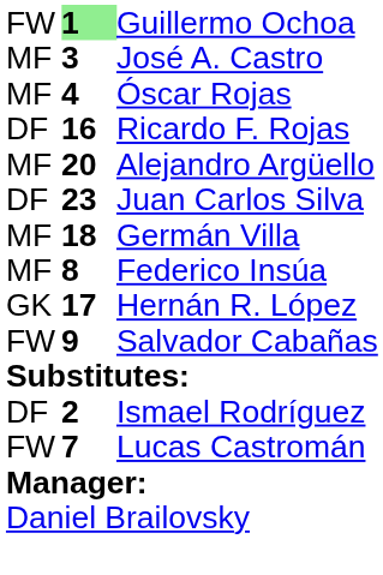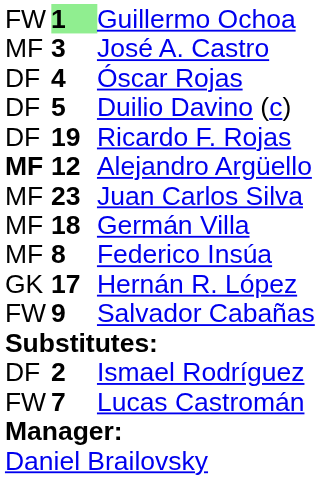 <table cellspacing="0" cellpadding="0" style="font-size:90%; margin:0.2em auto;">
 <tr>
 <th width="25"></th>
 <th width="25"></th>
 </tr>
 <tr>
 <td>FW</td>
 <td style="background: lightgreen;"><strong>1</strong></td>
 <td> <a href='#'>Guillermo Ochoa</a></td>
 </tr>
 <tr>
 <td>MF</td>
 <td><strong>3</strong></td>
 <td> <a href='#'>José A. Castro</a></td>
 <td></td>
 </tr>
 <tr>
-<td>MF</td>
+<td>DF</td>
 <td><strong>4</strong></td>
 <td> <a href='#'>Óscar Rojas</a></td>
 <td></td>
 <td></td>
 </tr>
 <tr>
 <td>DF</td>
-<td><strong>16</strong></td>
+<td><strong>5</strong></td>
+<td> <a href='#'>Duilio Davino</a> (<a href='#'>c</a>)</td>
+<td></td>
+<td></td>
+</tr>
+<tr>
+<td>DF</td>
+<td><strong>19</strong></td>
 <td> <a href='#'>Ricardo F. Rojas</a></td>
 </tr>
 <tr>
-<td>MF</td>
-<td><strong>20</strong></td>
+<td><strong>MF</strong></td>
+<td><strong>12</strong></td>
 <td> <a href='#'>Alejandro Argüello</a></td>
 </tr>
 <tr>
-<td>DF</td>
+<td>MF</td>
 <td><strong>23</strong></td>
 <td> <a href='#'>Juan Carlos Silva</a></td>
 <td></td>
 </tr>
 <tr>
 <td>MF</td>
 <td><strong>18</strong></td>
 <td> <a href='#'>Germán Villa</a></td>
 <td></td>
 <td></td>
 </tr>
 <tr>
 <td>MF</td>
 <td><strong>8</strong></td>
 <td> <a href='#'>Federico Insúa</a></td>
 </tr>
 <tr>
 <td>GK</td>
 <td><strong>17</strong></td>
 <td> <a href='#'>Hernán R. López</a></td>
 <td></td>
 <td></td>
 </tr>
 <tr>
 <td>FW</td>
 <td><strong>9</strong></td>
 <td> <a href='#'>Salvador Cabañas</a></td>
 </tr>
 <tr>
 <td colspan=3><strong>Substitutes:</strong></td>
 </tr>
 <tr>
 <td>DF</td>
 <td><strong>2</strong></td>
 <td> <a href='#'>Ismael Rodríguez</a></td>
 <td></td>
 </tr>
 <tr>
 <td>FW</td>
 <td><strong>7</strong></td>
 <td> <a href='#'>Lucas Castromán</a></td>
 <td></td>
 <td></td>
 </tr>
 <tr>
 <td colspan=3><strong>Manager:</strong></td>
 </tr>
 <tr>
 <td colspan=4> <a href='#'>Daniel Brailovsky</a></td>
 </tr>
 </table>
